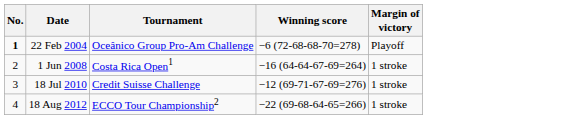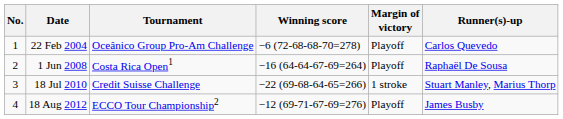 <table class="wikitable" style="font-size:95%;">
 <tr>
 <th>No.</th>
 <th>Date</th>
 <th>Tournament</th>
 <th>Winning score</th>
 <th>Margin of<br>victory</th>
+<th>Runner(s)-up</th>
 </tr>
 <tr>
-<td align=center><strong>1</strong></td>
+<td align=center>1</td>
 <td align=right>22 Feb <a href='#'>2004</a></td>
 <td><a href='#'>Oceânico Group Pro-Am Challenge</a></td>
 <td>−6 (72-68-68-70=278)</td>
 <td>Playoff</td>
+<td> <a href='#'>Carlos Quevedo</a></td>
 </tr>
 <tr>
 <td align=center>2</td>
 <td align=right>1 Jun <a href='#'>2008</a></td>
 <td><a href='#'>Costa Rica Open</a><sup>1</sup></td>
 <td>−16 (64-64-67-69=264)</td>
-<td>1 stroke</td>
+<td>Playoff</td>
+<td> <a href='#'>Raphaël De Sousa</a></td>
 </tr>
 <tr>
 <td align=center>3</td>
 <td align=right>18 Jul <a href='#'>2010</a></td>
 <td><a href='#'>Credit Suisse Challenge</a></td>
-<td>−12 (69-71-67-69=276)</td>
+<td>−22 (69-68-64-65=266)</td>
 <td>1 stroke</td>
+<td> <a href='#'>Stuart Manley</a>,  <a href='#'>Marius Thorp</a></td>
 </tr>
 <tr>
 <td align=center>4</td>
 <td align=right>18 Aug <a href='#'>2012</a></td>
 <td><a href='#'>ECCO Tour Championship</a><sup>2</sup></td>
-<td>−22 (69-68-64-65=266)</td>
-<td>1 stroke</td>
+<td>−12 (69-71-67-69=276)</td>
+<td>Playoff</td>
+<td> <a href='#'>James Busby</a></td>
 </tr>
 </table>
